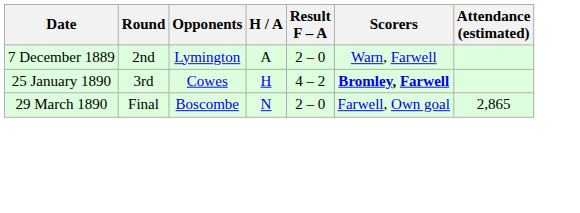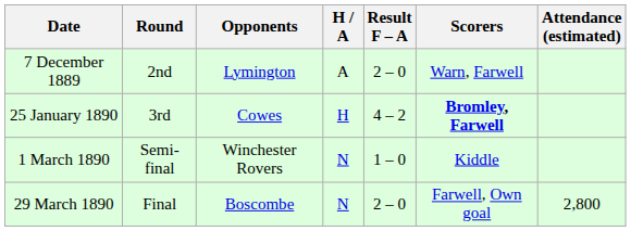 <table class="wikitable" style="text-align:center">
 <tr>
 <th>Date</th>
 <th>Round</th>
 <th>Opponents</th>
 <th>H / A</th>
 <th>Result<br>F – A</th>
 <th>Scorers</th>
 <th>Attendance<br>(estimated)</th>
 </tr>
 <tr bgcolor="#ddffdd">
 <td>7 December 1889</td>
 <td>2nd</td>
 <td><a href='#'>Lymington</a></td>
 <td>A</td>
 <td>2 – 0</td>
 <td><a href='#'>Warn</a>, <a href='#'>Farwell</a></td>
 <td></td>
 </tr>
 <tr bgcolor="#ddffdd">
 <td>25 January 1890</td>
 <td>3rd</td>
 <td><a href='#'>Cowes</a></td>
 <td><a href='#'>H</a></td>
 <td>4 – 2</td>
 <td><strong><a href='#'>Bromley</a>, <a href='#'>Farwell</a></strong></td>
 <td></td>
 </tr>
 <tr bgcolor="#ddffdd">
+<td>1 March 1890</td>
+<td>Semi-final</td>
+<td>Winchester Rovers</td>
+<td><a href='#'>N</a></td>
+<td>1 – 0</td>
+<td><a href='#'>Kiddle</a></td>
+<td></td>
+</tr>
+<tr bgcolor="#ddffdd">
 <td>29 March 1890</td>
 <td>Final</td>
 <td><a href='#'>Boscombe</a></td>
 <td><a href='#'>N</a></td>
 <td>2 – 0</td>
 <td><a href='#'>Farwell</a>, <a href='#'>Own goal</a></td>
-<td>2,865</td>
+<td>2,800</td>
 </tr>
 </table>
